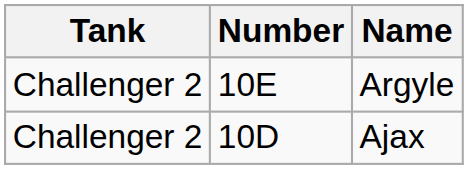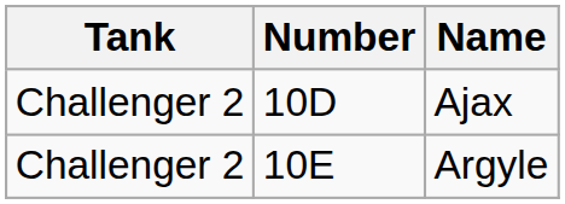 <table class="wikitable">
 <tr>
 <th>Tank</th>
 <th>Number</th>
 <th>Name</th>
 </tr>
 <tr>
 <td>Challenger 2</td>
+<td>10D</td>
+<td>Ajax</td>
+</tr>
+<tr>
+<td>Challenger 2</td>
 <td>10E</td>
 <td>Argyle</td>
 </tr>
-<tr>
-<td>Challenger 2</td>
-<td>10D</td>
-<td>Ajax</td>
-</tr>
 </table>
